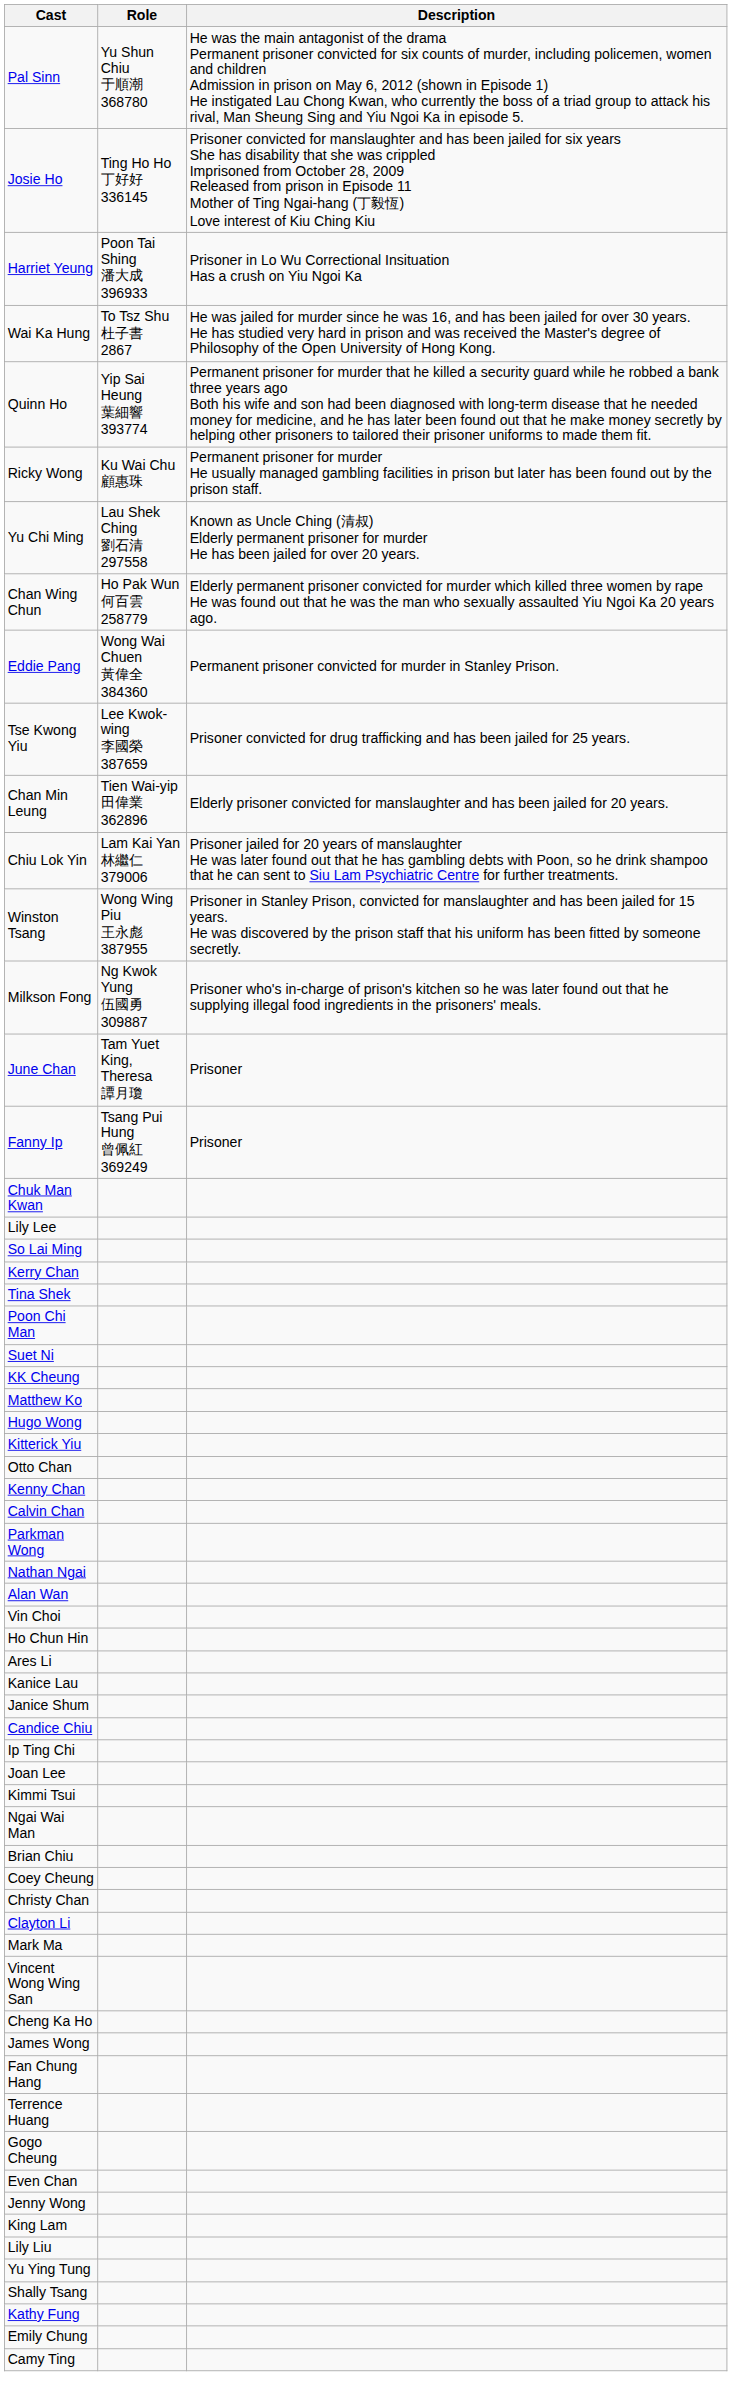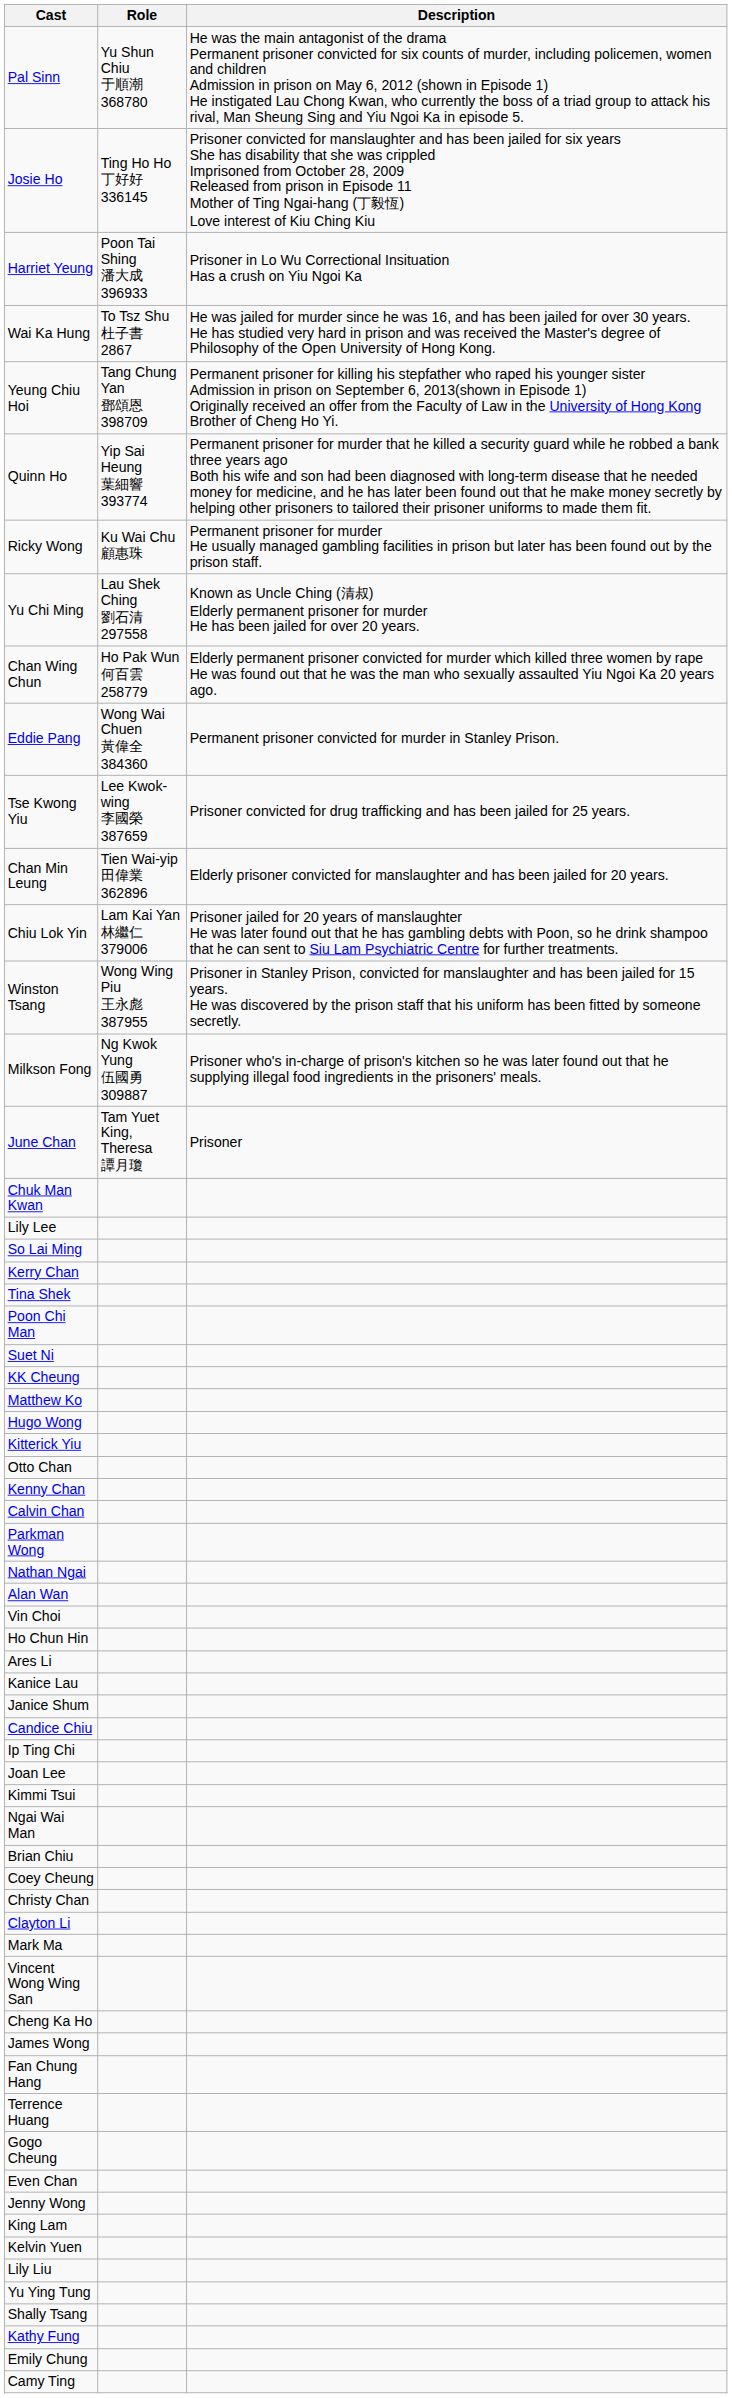 <table class="wikitable" width="65%">
 <tr>
 <th>Cast</th>
 <th>Role</th>
 <th>Description</th>
 </tr>
 <tr>
 <td><a href='#'>Pal Sinn</a></td>
 <td>Yu Shun Chiu<br>于順潮<br>368780</td>
 <td>He was the main antagonist of the drama<br>Permanent prisoner convicted for six counts of murder, including policemen, women and children<br>Admission in prison on May 6, 2012 (shown in Episode 1)<br>He instigated Lau Chong Kwan, who currently the boss of a triad group to attack his rival, Man Sheung Sing and Yiu Ngoi Ka in episode 5.</td>
 </tr>
 <tr>
 <td><a href='#'>Josie Ho</a></td>
 <td>Ting Ho Ho<br>丁好好<br>336145</td>
 <td>Prisoner convicted for manslaughter and has been jailed for six years <br>She has disability that she was crippled<br>Imprisoned from October 28, 2009<br>Released from prison in Episode 11<br>Mother of Ting Ngai-hang (丁毅恆)<br>Love interest of Kiu Ching Kiu</td>
 </tr>
 <tr>
 <td><a href='#'>Harriet Yeung</a></td>
 <td>Poon Tai Shing<br>潘大成<br>396933</td>
 <td>Prisoner in Lo Wu Correctional Insituation<br>Has a crush on Yiu Ngoi Ka</td>
 </tr>
 <tr>
 <td>Wai Ka Hung</td>
 <td>To Tsz Shu<br>杜子書<br>2867</td>
 <td>He was jailed for murder since he was 16, and has been jailed for over 30 years.<br>He has studied very hard in prison and was received the Master's degree of Philosophy of the Open University of Hong Kong.</td>
+</tr>
+<tr>
+<td>Yeung Chiu Hoi</td>
+<td>Tang Chung Yan<br>鄧頌恩<br>398709</td>
+<td>Permanent prisoner for killing his stepfather who raped his younger sister<br>Admission in prison on September 6, 2013(shown in Episode 1)<br>Originally received an offer from the Faculty of Law in the <a href='#'>University of Hong Kong</a><br>Brother of Cheng Ho Yi.</td>
 </tr>
 <tr>
 <td>Quinn Ho</td>
 <td>Yip Sai Heung<br>葉細響<br>393774</td>
 <td>Permanent prisoner for murder that he killed a security guard while he robbed a bank three years ago<br>Both his wife and son had been diagnosed with long-term disease that he needed money for medicine, and he has later been found out that he make money secretly by helping other prisoners to tailored their prisoner uniforms to made them fit.</td>
 </tr>
 <tr>
 <td>Ricky Wong</td>
 <td>Ku Wai Chu<br>顧惠珠</td>
 <td>Permanent prisoner for murder<br>He usually managed gambling facilities in prison but later has been found out by the prison staff.</td>
 </tr>
 <tr>
 <td>Yu Chi Ming</td>
 <td>Lau Shek Ching<br>劉石清<br>297558</td>
 <td>Known as Uncle Ching (清叔)<br>Elderly permanent prisoner for murder<br>He has been jailed for over 20 years.</td>
 </tr>
 <tr>
 <td>Chan Wing Chun</td>
 <td>Ho Pak Wun<br>何百雲<br>258779</td>
 <td>Elderly permanent prisoner convicted for murder which killed three women by rape<br>He was found out that he was the man who sexually assaulted Yiu Ngoi Ka 20 years ago.</td>
 </tr>
 <tr>
 <td><a href='#'>Eddie Pang</a></td>
 <td>Wong Wai Chuen<br>黃偉全<br>384360</td>
 <td>Permanent prisoner convicted for murder in Stanley Prison.</td>
 </tr>
 <tr>
 <td>Tse Kwong Yiu</td>
 <td>Lee Kwok-wing<br>李國榮<br>387659</td>
 <td>Prisoner convicted for drug trafficking and has been jailed for 25 years.</td>
 </tr>
 <tr>
 <td>Chan Min Leung</td>
 <td>Tien Wai-yip<br>田偉業<br>362896</td>
 <td>Elderly prisoner convicted for manslaughter and has been jailed for 20 years.</td>
 </tr>
 <tr>
 <td>Chiu Lok Yin</td>
 <td>Lam Kai Yan<br>林繼仁<br>379006</td>
 <td>Prisoner jailed for 20 years of manslaughter<br>He was later found out that he has gambling debts with Poon, so he drink shampoo that he can sent to <a href='#'>Siu Lam Psychiatric Centre</a> for further treatments.</td>
 </tr>
 <tr>
 <td>Winston Tsang</td>
 <td>Wong Wing Piu<br>王永彪<br>387955</td>
 <td>Prisoner in Stanley Prison, convicted for manslaughter and has been jailed for 15 years.<br>He was discovered by the prison staff that his uniform has been fitted by someone secretly.</td>
 </tr>
 <tr>
 <td>Milkson Fong</td>
 <td>Ng Kwok Yung<br>伍國勇<br>309887</td>
 <td>Prisoner who's in-charge of prison's kitchen so he was later found out that he supplying illegal food ingredients in the prisoners' meals.</td>
 </tr>
 <tr>
 <td><a href='#'>June Chan</a></td>
 <td>Tam Yuet King, Theresa<br>譚月瓊</td>
-<td>Prisoner</td>
-</tr>
-<tr>
-<td><a href='#'>Fanny Ip</a></td>
-<td>Tsang Pui Hung<br>曾佩紅<br>369249</td>
 <td>Prisoner</td>
 </tr>
 <tr>
 <td><a href='#'>Chuk Man Kwan</a></td>
 <td></td>
 <td></td>
 </tr>
 <tr>
 <td>Lily Lee</td>
 <td></td>
 <td></td>
 </tr>
 <tr>
 <td><a href='#'>So Lai Ming</a></td>
 <td></td>
 <td></td>
 </tr>
 <tr>
 <td><a href='#'>Kerry Chan</a></td>
 <td></td>
 <td></td>
 </tr>
 <tr>
 <td><a href='#'>Tina Shek</a></td>
 <td></td>
 <td></td>
 </tr>
 <tr>
 <td><a href='#'>Poon Chi Man</a></td>
 <td></td>
 <td></td>
 </tr>
 <tr>
 <td><a href='#'>Suet Ni</a></td>
 <td></td>
 <td></td>
 </tr>
 <tr>
 <td><a href='#'>KK Cheung</a></td>
 <td></td>
 <td></td>
 </tr>
 <tr>
 <td><a href='#'>Matthew Ko</a></td>
 <td></td>
 <td></td>
 </tr>
 <tr>
 <td><a href='#'>Hugo Wong</a></td>
 <td></td>
 <td></td>
 </tr>
 <tr>
 <td><a href='#'>Kitterick Yiu</a></td>
 <td></td>
 <td></td>
 </tr>
 <tr>
 <td>Otto Chan</td>
 <td></td>
 <td></td>
 </tr>
 <tr>
 <td><a href='#'>Kenny Chan</a></td>
 <td></td>
 <td></td>
 </tr>
 <tr>
 <td><a href='#'>Calvin Chan</a></td>
 <td></td>
 <td></td>
 </tr>
 <tr>
 <td><a href='#'>Parkman Wong</a></td>
 <td></td>
 <td></td>
 </tr>
 <tr>
 <td><a href='#'>Nathan Ngai</a></td>
 <td></td>
 <td></td>
 </tr>
 <tr>
 <td><a href='#'>Alan Wan</a></td>
 <td></td>
 <td></td>
 </tr>
 <tr>
 <td>Vin Choi</td>
 <td></td>
 <td></td>
 </tr>
 <tr>
 <td>Ho Chun Hin</td>
 <td></td>
 <td></td>
 </tr>
 <tr>
 <td>Ares Li</td>
 <td></td>
 <td></td>
 </tr>
 <tr>
 <td>Kanice Lau</td>
 <td></td>
 <td></td>
 </tr>
 <tr>
 <td>Janice Shum</td>
 <td></td>
 <td></td>
 </tr>
 <tr>
 <td><a href='#'>Candice Chiu</a></td>
 <td></td>
 <td></td>
 </tr>
 <tr>
 <td>Ip Ting Chi</td>
 <td></td>
 <td></td>
 </tr>
 <tr>
 <td>Joan Lee</td>
 <td></td>
 <td></td>
 </tr>
 <tr>
 <td>Kimmi Tsui</td>
 <td></td>
 <td></td>
 </tr>
 <tr>
 <td>Ngai Wai Man</td>
 <td></td>
 <td></td>
 </tr>
 <tr>
 <td>Brian Chiu</td>
 <td></td>
 <td></td>
 </tr>
 <tr>
 <td>Coey Cheung</td>
 <td></td>
 <td></td>
 </tr>
 <tr>
 <td>Christy Chan</td>
 <td></td>
 <td></td>
 </tr>
 <tr>
 <td><a href='#'>Clayton Li</a></td>
 <td></td>
 <td></td>
 </tr>
 <tr>
 <td>Mark Ma</td>
 <td></td>
 <td></td>
 </tr>
 <tr>
 <td>Vincent Wong Wing San</td>
 <td></td>
 <td></td>
 </tr>
 <tr>
 <td>Cheng Ka Ho</td>
 <td></td>
 <td></td>
 </tr>
 <tr>
 <td>James Wong</td>
 <td></td>
 <td></td>
 </tr>
 <tr>
 <td>Fan Chung Hang</td>
 <td></td>
 <td></td>
 </tr>
 <tr>
 <td>Terrence Huang</td>
 <td></td>
 <td></td>
 </tr>
 <tr>
 <td>Gogo Cheung</td>
 <td></td>
 <td></td>
 </tr>
 <tr>
 <td>Even Chan</td>
 <td></td>
 <td></td>
 </tr>
 <tr>
 <td>Jenny Wong</td>
 <td></td>
 <td></td>
 </tr>
 <tr>
 <td>King Lam</td>
 <td></td>
 <td></td>
 </tr>
 <tr>
+<td>Kelvin Yuen</td>
+<td></td>
+<td></td>
+</tr>
+<tr>
 <td>Lily Liu</td>
 <td></td>
 <td></td>
 </tr>
 <tr>
 <td>Yu Ying Tung</td>
 <td></td>
 <td></td>
 </tr>
 <tr>
 <td>Shally Tsang</td>
 <td></td>
 <td></td>
 </tr>
 <tr>
 <td><a href='#'>Kathy Fung</a></td>
 <td></td>
 <td></td>
 </tr>
 <tr>
 <td>Emily Chung</td>
 <td></td>
 <td></td>
 </tr>
 <tr>
 <td>Camy Ting</td>
 <td></td>
 <td></td>
 </tr>
 </table>
